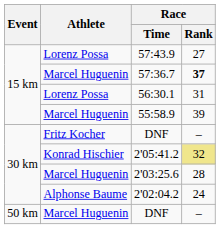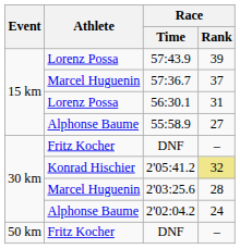 <table class="wikitable" border="1" style="font-size:90%">
 <tr>
 <th rowspan=2>Event</th>
 <th rowspan=2>Athlete</th>
 <th colspan=2>Race</th>
 </tr>
 <tr>
 <th>Time</th>
 <th>Rank</th>
 </tr>
 <tr>
 <td rowspan=4>15 km</td>
 <td><a href='#'>Lorenz Possa</a></td>
 <td align=center>57:43.9</td>
-<td align=center>27</td>
+<td align=center>39</td>
 </tr>
 <tr>
 <td><a href='#'>Marcel Huguenin</a></td>
 <td align=center>57:36.7</td>
-<td align=center><strong>37</strong></td>
+<td align=center>37</td>
 </tr>
 <tr>
 <td><a href='#'>Lorenz Possa</a></td>
 <td align=center>56:30.1</td>
 <td align=center>31</td>
 </tr>
 <tr>
-<td><a href='#'>Marcel Huguenin</a></td>
+<td><a href='#'>Alphonse Baume</a></td>
 <td align=center>55:58.9</td>
-<td align=center>39</td>
+<td align=center>27</td>
 </tr>
 <tr>
 <td rowspan=4>30 km</td>
 <td><a href='#'>Fritz Kocher</a></td>
 <td align=center>DNF</td>
 <td align=center>–</td>
 </tr>
 <tr>
 <td><a href='#'>Konrad Hischier</a></td>
 <td align=center>2'05:41.2</td>
 <td align=center style="background: khaki;">32</td>
 </tr>
 <tr>
 <td><a href='#'>Marcel Huguenin</a></td>
 <td align=center>2'03:25.6</td>
 <td align=center>28</td>
 </tr>
 <tr>
 <td><a href='#'>Alphonse Baume</a></td>
 <td align=center>2'02:04.2</td>
 <td align=center>24</td>
 </tr>
 <tr>
 <td>50 km</td>
-<td><a href='#'>Marcel Huguenin</a></td>
+<td><a href='#'>Fritz Kocher</a></td>
 <td align=center>DNF</td>
 <td align=center>–</td>
 </tr>
 </table>
